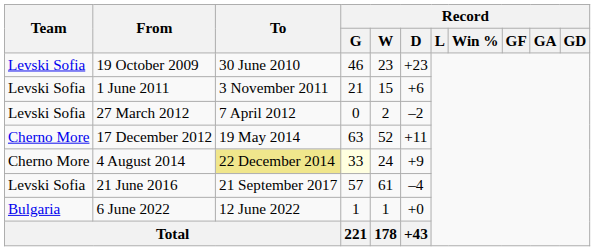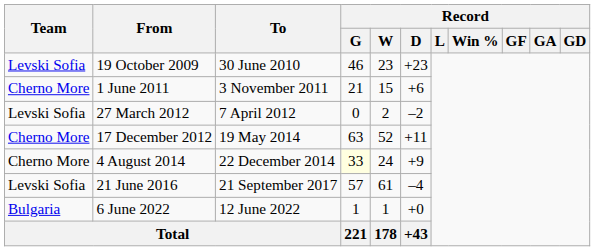 <table class="wikitable" style="text-align: center">
 <tr>
 <th rowspan=2>Team</th>
 <th rowspan=2>From</th>
 <th rowspan=2>To</th>
 <th colspan=8>Record</th>
 </tr>
 <tr>
 <th>G</th>
 <th>W</th>
 <th>D</th>
 <th>L</th>
 <th>Win %</th>
 <th>GF</th>
 <th>GA</th>
 <th>GD</th>
 </tr>
 <tr>
 <td align=left><a href='#'>Levski Sofia</a></td>
 <td align=left>19 October 2009</td>
 <td align=left>30 June 2010<br></td>
 <td align=centre>46</td>
 <td align=centre>23</td>
 <td align=centre>+23</td>
 </tr>
 <tr>
-<td align=left>Levski Sofia</td>
+<td align=left><a href='#'>Cherno More</a></td>
 <td align=left>1 June 2011</td>
 <td align=left>3 November 2011<br></td>
 <td align=centre>21</td>
 <td align=centre>15</td>
 <td align=centre>+6</td>
 </tr>
 <tr>
 <td align=left>Levski Sofia</td>
 <td align=left>27 March 2012</td>
 <td align=left>7 April 2012<br></td>
 <td align=centre>0</td>
 <td align=centre>2</td>
 <td align=centre>–2</td>
 </tr>
 <tr>
 <td align=left><a href='#'>Cherno More</a></td>
 <td align=left>17 December 2012</td>
 <td align=left>19 May 2014<br></td>
 <td align=centre>63</td>
 <td align=centre>52</td>
 <td align=centre>+11</td>
 </tr>
 <tr>
 <td align=left>Cherno More</td>
 <td align=left>4 August 2014</td>
-<td align=left style="background: khaki;">22 December 2014<br></td>
+<td align=left>22 December 2014<br></td>
 <td align=centre style="background: lightyellow;">33</td>
 <td align=centre>24</td>
 <td align=centre>+9</td>
 </tr>
 <tr>
 <td align=left>Levski Sofia</td>
 <td align=left>21 June 2016</td>
 <td align=left>21 September 2017<br></td>
 <td align=centre>57</td>
 <td align=centre>61</td>
 <td align=centre>–4</td>
 </tr>
 <tr>
 <td align=left><a href='#'>Bulgaria</a></td>
 <td align=left>6 June 2022</td>
 <td align=left>12 June 2022<br></td>
 <td align=centre>1</td>
 <td align=centre>1</td>
 <td align=centre>+0</td>
 </tr>
 <tr>
 <th colspan=3>Total<br></th>
 <th align=left>221</th>
 <th align=left>178</th>
 <th align=left>+43</th>
 </tr>
 </table>
